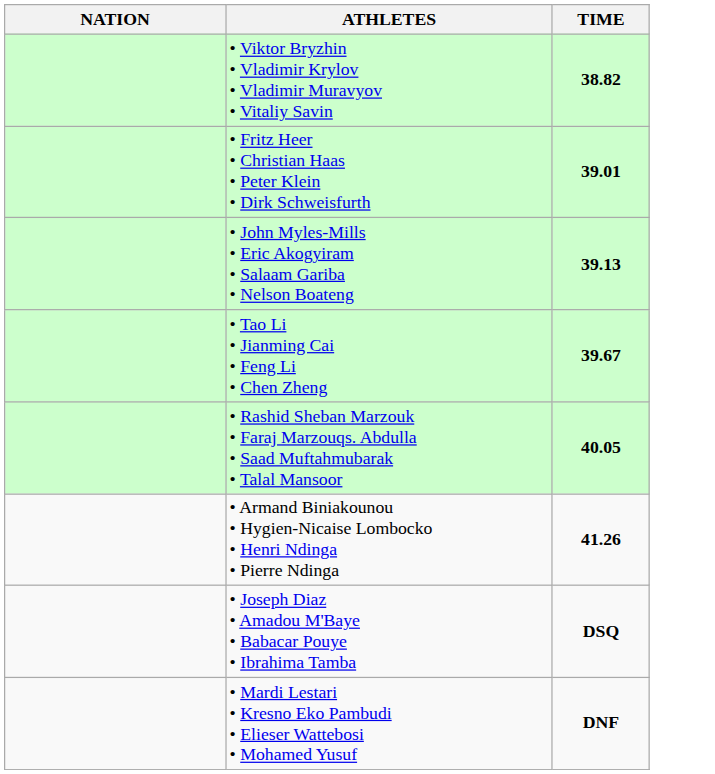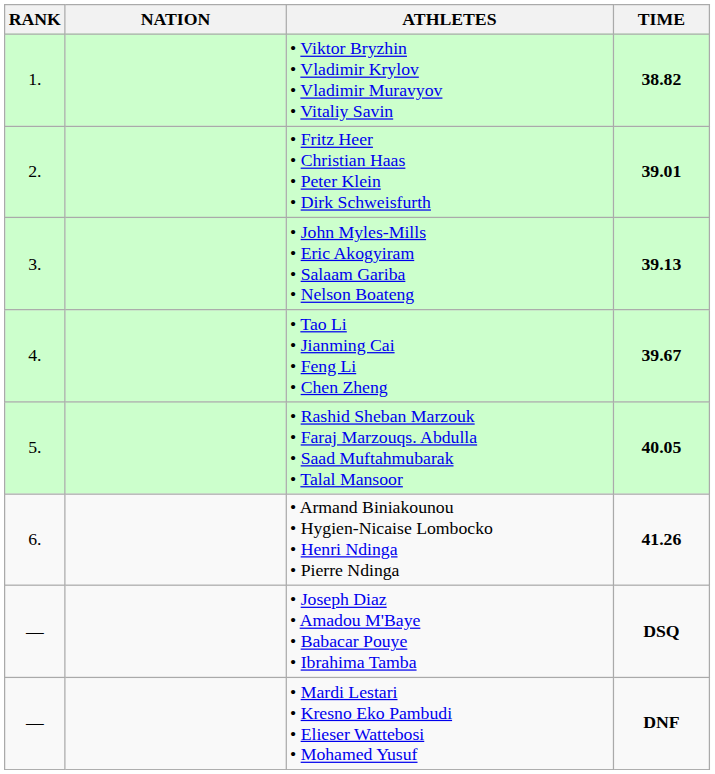 <table class="wikitable" style="border-collapse: collapse; font-size: 90%;">
 <tr>
+<th>RANK</th>
 <th style="width: 12em">NATION</th>
 <th style="width: 18em">ATHLETES</th>
 <th style="width: 5em">TIME</th>
 </tr>
 <tr style="background:#ccffcc;">
+<td align="center">1.</td>
 <td align="center"></td>
 <td>• <a href='#'>Viktor Bryzhin</a><br>• <a href='#'>Vladimir Krylov</a><br>• <a href='#'>Vladimir Muravyov</a><br>• <a href='#'>Vitaliy Savin</a></td>
 <td align="center"><strong>38.82</strong></td>
 </tr>
 <tr style="background:#ccffcc;">
+<td align="center">2.</td>
 <td align="center"></td>
 <td>• <a href='#'>Fritz Heer</a><br>• <a href='#'>Christian Haas</a><br>• <a href='#'>Peter Klein</a><br>• <a href='#'>Dirk Schweisfurth</a></td>
 <td align="center"><strong>39.01</strong></td>
 </tr>
 <tr style="background:#ccffcc;">
+<td align="center">3.</td>
 <td align="center"></td>
 <td>• <a href='#'>John Myles-Mills</a><br>• <a href='#'>Eric Akogyiram</a><br>• <a href='#'>Salaam Gariba</a><br>• <a href='#'>Nelson Boateng</a></td>
 <td align="center"><strong>39.13</strong></td>
 </tr>
 <tr style="background:#ccffcc;">
+<td align="center">4.</td>
 <td align="center"></td>
 <td>• <a href='#'>Tao Li</a><br>• <a href='#'>Jianming Cai</a><br>• <a href='#'>Feng Li</a><br>• <a href='#'>Chen Zheng</a></td>
 <td align="center"><strong>39.67</strong></td>
 </tr>
 <tr style="background:#ccffcc;">
+<td align="center">5.</td>
 <td align="center"></td>
 <td>• <a href='#'>Rashid Sheban Marzouk</a><br>• <a href='#'>Faraj Marzouqs. Abdulla</a><br>• <a href='#'>Saad Muftahmubarak</a><br>• <a href='#'>Talal Mansoor</a></td>
 <td align="center"><strong>40.05</strong></td>
 </tr>
 <tr>
+<td align="center">6.</td>
 <td align="center"></td>
 <td>• Armand Biniakounou<br>• Hygien-Nicaise Lombocko<br>• <a href='#'>Henri Ndinga</a><br>• Pierre Ndinga</td>
 <td align="center"><strong>41.26</strong></td>
 </tr>
 <tr>
+<td align="center">—</td>
 <td align="center"></td>
 <td>• <a href='#'>Joseph Diaz</a><br>• <a href='#'>Amadou M'Baye</a><br>• <a href='#'>Babacar Pouye</a><br>• <a href='#'>Ibrahima Tamba</a></td>
 <td align="center"><strong>DSQ</strong></td>
 </tr>
 <tr>
+<td align="center">—</td>
 <td align="center"></td>
 <td>• <a href='#'>Mardi Lestari</a><br>• <a href='#'>Kresno Eko Pambudi</a><br>• <a href='#'>Elieser Wattebosi</a><br>• <a href='#'>Mohamed Yusuf</a></td>
 <td align="center"><strong>DNF</strong></td>
 </tr>
 </table>
